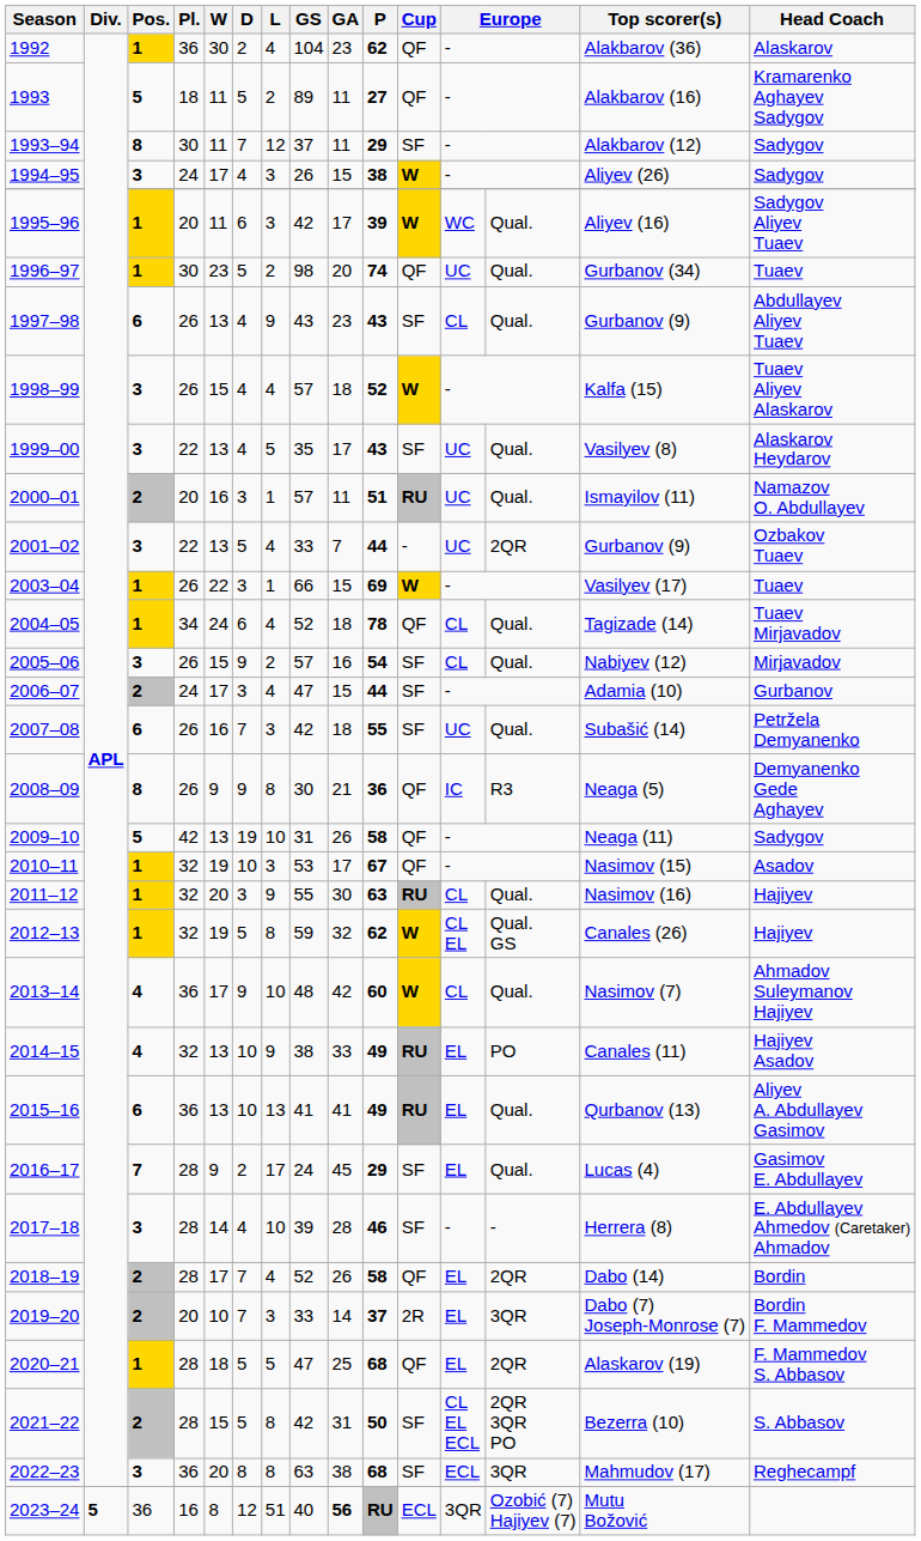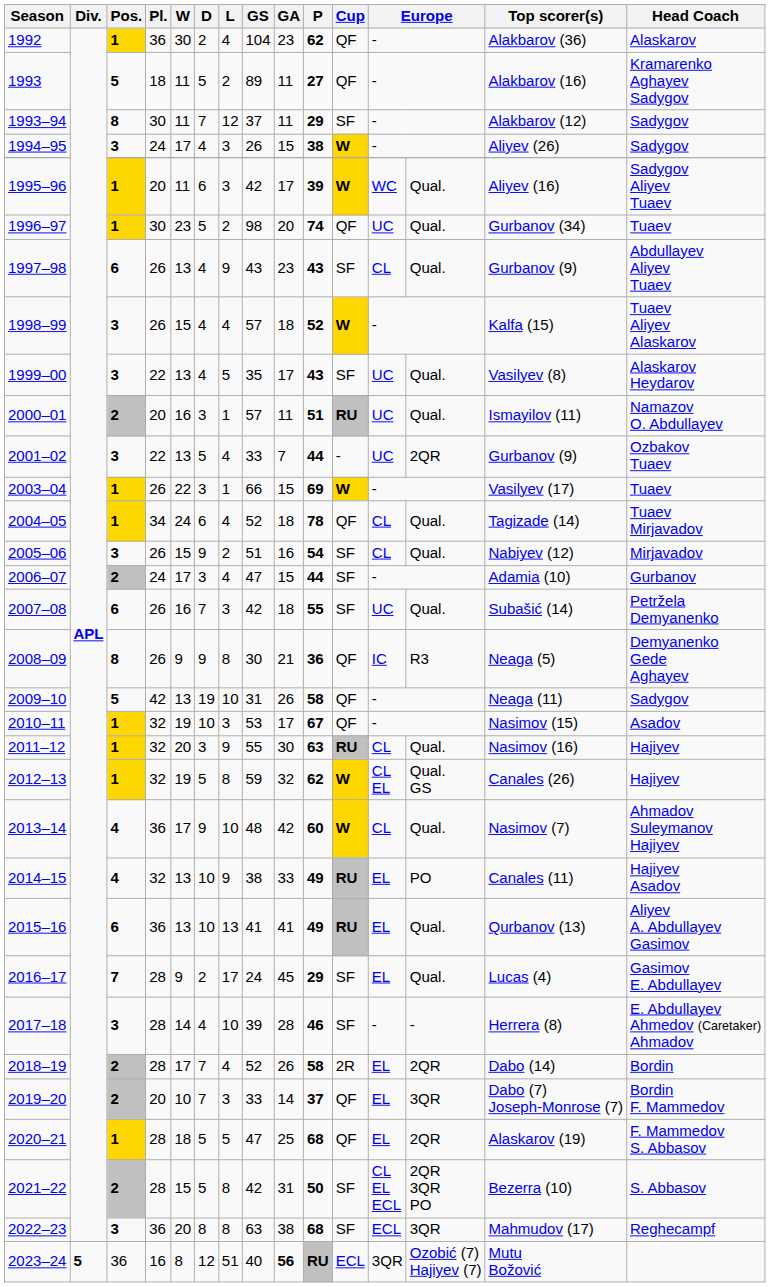 <table class="wikitable">
 <tr style="background:#efefef;">
 <th>Season</th>
 <th>Div.</th>
 <th>Pos.</th>
 <th>Pl.</th>
 <th>W</th>
 <th>D</th>
 <th>L</th>
 <th>GS</th>
 <th>GA</th>
 <th>P</th>
 <th><a href='#'>Cup</a></th>
 <th colspan=2><a href='#'>Europe</a></th>
 <th>Top scorer(s)</th>
 <th>Head Coach</th>
 </tr>
 <tr>
 <td><a href='#'>1992</a></td>
 <td rowspan="32"><strong><a href='#'>APL</a></strong></td>
 <td style="background:gold;"><strong>1</strong></td>
 <td>36</td>
 <td>30</td>
 <td>2</td>
 <td>4</td>
 <td>104</td>
 <td>23</td>
 <td><strong>62</strong></td>
 <td>QF</td>
 <td colspan="2">-</td>
 <td align="left"> <a href='#'>Alakbarov</a> (36)</td>
 <td align="left"> <a href='#'>Alaskarov</a></td>
 </tr>
 <tr>
 <td><a href='#'>1993</a></td>
 <td><strong>5</strong></td>
 <td>18</td>
 <td>11</td>
 <td>5</td>
 <td>2</td>
 <td>89</td>
 <td>11</td>
 <td><strong>27</strong></td>
 <td>QF</td>
 <td colspan="2">-</td>
 <td align="left"> <a href='#'>Alakbarov</a> (16)</td>
 <td align="left"> <a href='#'>Kramarenko</a>  <br> <a href='#'>Aghayev</a><br>  <a href='#'>Sadygov</a></td>
 </tr>
 <tr>
 <td><a href='#'>1993–94</a></td>
 <td><strong>8</strong></td>
 <td>30</td>
 <td>11</td>
 <td>7</td>
 <td>12</td>
 <td>37</td>
 <td>11</td>
 <td><strong>29</strong></td>
 <td>SF</td>
 <td colspan="2">-</td>
 <td align="left"> <a href='#'>Alakbarov</a> (12)</td>
 <td align="left"> <a href='#'>Sadygov</a></td>
 </tr>
 <tr>
 <td><a href='#'>1994–95</a></td>
 <td><strong>3</strong></td>
 <td>24</td>
 <td>17</td>
 <td>4</td>
 <td>3</td>
 <td>26</td>
 <td>15</td>
 <td><strong>38</strong></td>
 <td style="background:gold;"><strong>W</strong></td>
 <td colspan="2">-</td>
 <td align="left"> <a href='#'>Aliyev</a> (26)</td>
 <td align="left"> <a href='#'>Sadygov</a></td>
 </tr>
 <tr>
 </tr>
 <tr>
 <td><a href='#'>1995–96</a></td>
 <td style="background:gold;"><strong>1</strong></td>
 <td>20</td>
 <td>11</td>
 <td>6</td>
 <td>3</td>
 <td>42</td>
 <td>17</td>
 <td><strong>39</strong></td>
 <td style="background:gold;"><strong>W</strong></td>
 <td><a href='#'>WC</a></td>
 <td>Qual.</td>
 <td align="left"> <a href='#'>Aliyev</a> (16)</td>
 <td align="left"> <a href='#'>Sadygov</a> <br> <a href='#'>Aliyev</a> <br> <a href='#'>Tuaev</a></td>
 </tr>
 <tr>
 <td><a href='#'>1996–97</a></td>
 <td style="background:gold;"><strong>1</strong></td>
 <td>30</td>
 <td>23</td>
 <td>5</td>
 <td>2</td>
 <td>98</td>
 <td>20</td>
 <td><strong>74</strong></td>
 <td>QF</td>
 <td><a href='#'>UC</a></td>
 <td>Qual.</td>
 <td align="left"> <a href='#'>Gurbanov</a> (34)</td>
 <td align="left"> <a href='#'>Tuaev</a></td>
 </tr>
 <tr>
 <td><a href='#'>1997–98</a></td>
 <td><strong>6</strong></td>
 <td>26</td>
 <td>13</td>
 <td>4</td>
 <td>9</td>
 <td>43</td>
 <td>23</td>
 <td><strong>43</strong></td>
 <td>SF</td>
 <td><a href='#'>CL</a></td>
 <td>Qual.</td>
 <td align="left"> <a href='#'>Gurbanov</a> (9)</td>
 <td align="left"> <a href='#'>Abdullayev</a> <br> <a href='#'>Aliyev</a>	<br>  <a href='#'>Tuaev</a></td>
 </tr>
 <tr>
 <td><a href='#'>1998–99</a></td>
 <td><strong>3</strong></td>
 <td>26</td>
 <td>15</td>
 <td>4</td>
 <td>4</td>
 <td>57</td>
 <td>18</td>
 <td><strong>52</strong></td>
 <td style="background:gold;"><strong>W</strong></td>
 <td colspan="2">-</td>
 <td align="left"> <a href='#'>Kalfa</a> (15)</td>
 <td align="left"> <a href='#'>Tuaev</a> <br> <a href='#'>Aliyev</a> <br> <a href='#'>Alaskarov</a></td>
 </tr>
 <tr>
 <td><a href='#'>1999–00</a></td>
 <td style="background:bronze;"><strong>3</strong></td>
 <td>22</td>
 <td>13</td>
 <td>4</td>
 <td>5</td>
 <td>35</td>
 <td>17</td>
 <td><strong>43</strong></td>
 <td>SF</td>
 <td><a href='#'>UC</a></td>
 <td>Qual.</td>
 <td align="left"> <a href='#'>Vasilyev</a> (8)</td>
 <td align="left"> <a href='#'>Alaskarov</a><br> <a href='#'>Heydarov</a></td>
 </tr>
 <tr>
 <td><a href='#'>2000–01</a></td>
 <td style="background:silver;"><strong>2</strong></td>
 <td>20</td>
 <td>16</td>
 <td>3</td>
 <td>1</td>
 <td>57</td>
 <td>11</td>
 <td><strong>51</strong></td>
 <td style="background:silver;"><strong>RU</strong></td>
 <td><a href='#'>UC</a></td>
 <td>Qual.</td>
 <td align="left"> <a href='#'>Ismayilov</a> (11)</td>
 <td align="left"> <a href='#'>Namazov</a><br> <a href='#'>O. Abdullayev</a></td>
 </tr>
 <tr>
 <td><a href='#'>2001–02</a></td>
 <td style="background:bronze;"><strong>3</strong></td>
 <td>22</td>
 <td>13</td>
 <td>5</td>
 <td>4</td>
 <td>33</td>
 <td>7</td>
 <td><strong>44</strong></td>
 <td colspan="1">-</td>
 <td align="left"><a href='#'>UC</a></td>
 <td>2QR</td>
 <td align="left"> <a href='#'>Gurbanov</a> (9)</td>
 <td align="left"> <a href='#'>Ozbakov</a> <br> <a href='#'>Tuaev</a></td>
 </tr>
 <tr>
 <td><a href='#'>2003–04</a></td>
 <td style="background:gold;"><strong>1</strong></td>
 <td>26</td>
 <td>22</td>
 <td>3</td>
 <td>1</td>
 <td>66</td>
 <td>15</td>
 <td><strong>69</strong></td>
 <td style="background:gold;"><strong>W</strong></td>
 <td colspan="2">-</td>
 <td align="left"> <a href='#'>Vasilyev</a> (17)</td>
 <td align="left"> <a href='#'>Tuaev</a></td>
 </tr>
 <tr>
 <td><a href='#'>2004–05</a></td>
 <td style="background:gold;"><strong>1</strong></td>
 <td>34</td>
 <td>24</td>
 <td>6</td>
 <td>4</td>
 <td>52</td>
 <td>18</td>
 <td><strong>78</strong></td>
 <td>QF</td>
 <td><a href='#'>CL</a></td>
 <td>Qual.</td>
 <td align="left"> <a href='#'>Tagizade</a> (14)</td>
 <td align="left"> <a href='#'>Tuaev</a><br>	  <a href='#'>Mirjavadov</a></td>
 </tr>
 <tr>
 <td><a href='#'>2005–06</a></td>
 <td style="background:bronze;"><strong>3</strong></td>
 <td>26</td>
 <td>15</td>
 <td>9</td>
 <td>2</td>
-<td>57</td>
+<td>51</td>
 <td>16</td>
 <td><strong>54</strong></td>
 <td>SF</td>
 <td><a href='#'>CL</a></td>
 <td>Qual.</td>
 <td align="left"> <a href='#'>Nabiyev</a> (12)</td>
 <td align="left"> <a href='#'>Mirjavadov</a></td>
 </tr>
 <tr>
 <td><a href='#'>2006–07</a></td>
 <td style="background:silver;"><strong>2</strong></td>
 <td>24</td>
 <td>17</td>
 <td>3</td>
 <td>4</td>
 <td>47</td>
 <td>15</td>
 <td><strong>44</strong></td>
 <td>SF</td>
 <td colspan="2">-</td>
 <td align="left"> <a href='#'>Adamia</a> (10)</td>
 <td align="left"> <a href='#'>Gurbanov</a></td>
 </tr>
 <tr>
 <td><a href='#'>2007–08</a></td>
 <td style="background:bronze;"><strong>6</strong></td>
 <td>26</td>
 <td>16</td>
 <td>7</td>
 <td>3</td>
 <td>42</td>
 <td>18</td>
 <td><strong>55</strong></td>
 <td>SF</td>
 <td><a href='#'>UC</a></td>
 <td>Qual.</td>
 <td align="left"> <a href='#'>Subašić</a> (14)</td>
 <td align="left"> <a href='#'>Petržela</a> <br> <a href='#'>Demyanenko</a></td>
 </tr>
 <tr>
 <td><a href='#'>2008–09</a></td>
 <td style="background:bronze;"><strong>8</strong></td>
 <td>26</td>
 <td>9</td>
 <td>9</td>
 <td>8</td>
 <td>30</td>
 <td>21</td>
 <td><strong>36</strong></td>
 <td>QF</td>
 <td><a href='#'>IC</a></td>
 <td>R3</td>
 <td align="left"> <a href='#'>Neaga</a> (5)</td>
 <td align="left"> <a href='#'>Demyanenko</a> <br> <a href='#'>Gede</a> <br> <a href='#'>Aghayev</a></td>
 </tr>
 <tr>
 <td><a href='#'>2009–10</a></td>
 <td><strong>5</strong></td>
 <td>42</td>
 <td>13</td>
 <td>19</td>
 <td>10</td>
 <td>31</td>
 <td>26</td>
 <td><strong>58</strong></td>
 <td>QF</td>
 <td colspan="2">-</td>
 <td align="left"> <a href='#'>Neaga</a> (11)</td>
 <td align="left"> <a href='#'>Sadygov</a></td>
 </tr>
 <tr>
 <td><a href='#'>2010–11</a></td>
 <td style="background:gold;"><strong>1</strong></td>
 <td>32</td>
 <td>19</td>
 <td>10</td>
 <td>3</td>
 <td>53</td>
 <td>17</td>
 <td><strong>67</strong></td>
 <td>QF</td>
 <td colspan="2">-</td>
 <td align="left"> <a href='#'>Nasimov</a> (15)</td>
 <td align="left"> <a href='#'>Asadov</a></td>
 </tr>
 <tr>
 <td><a href='#'>2011–12</a></td>
 <td style="background:gold;"><strong>1</strong></td>
 <td>32</td>
 <td>20</td>
 <td>3</td>
 <td>9</td>
 <td>55</td>
 <td>30</td>
 <td><strong>63</strong></td>
 <td style="background:silver;"><strong>RU</strong></td>
 <td><a href='#'>CL</a></td>
 <td>Qual.</td>
 <td align="left"> <a href='#'>Nasimov</a> (16)</td>
 <td align="left"> <a href='#'>Hajiyev</a></td>
 </tr>
 <tr>
 <td><a href='#'>2012–13</a></td>
 <td style="background:gold;"><strong>1</strong></td>
 <td>32</td>
 <td>19</td>
 <td>5</td>
 <td>8</td>
 <td>59</td>
 <td>32</td>
 <td><strong>62</strong></td>
 <td style="background:gold;"><strong>W</strong></td>
 <td><a href='#'>CL</a> <br> <a href='#'>EL</a></td>
 <td>Qual. <br>GS</td>
 <td align="left"> <a href='#'>Canales</a> (26)</td>
 <td align="left"> <a href='#'>Hajiyev</a></td>
 </tr>
 <tr>
 <td><a href='#'>2013–14</a></td>
 <td><strong>4</strong></td>
 <td>36</td>
 <td>17</td>
 <td>9</td>
 <td>10</td>
 <td>48</td>
 <td>42</td>
 <td><strong>60</strong></td>
 <td style="background:gold;"><strong>W</strong></td>
 <td><a href='#'>CL</a></td>
 <td>Qual.</td>
 <td align="left"> <a href='#'>Nasimov</a> (7)</td>
 <td align="left"> <a href='#'>Ahmadov</a> <br>  <a href='#'>Suleymanov</a> <br> <a href='#'>Hajiyev</a></td>
 </tr>
 <tr>
 <td><a href='#'>2014–15</a></td>
 <td><strong>4</strong></td>
 <td>32</td>
 <td>13</td>
 <td>10</td>
 <td>9</td>
 <td>38</td>
 <td>33</td>
 <td><strong>49</strong></td>
 <td style="background:silver;"><strong>RU</strong></td>
 <td><a href='#'>EL</a></td>
 <td>PO</td>
 <td align="left"> <a href='#'>Canales</a> (11)</td>
 <td align="left"> <a href='#'>Hajiyev</a> <br>  <a href='#'>Asadov</a></td>
 </tr>
 <tr>
 <td><a href='#'>2015–16</a></td>
 <td><strong>6</strong></td>
 <td>36</td>
 <td>13</td>
 <td>10</td>
 <td>13</td>
 <td>41</td>
 <td>41</td>
 <td><strong>49</strong></td>
 <td style="background:silver;"><strong>RU</strong></td>
 <td><a href='#'>EL</a></td>
 <td>Qual.</td>
 <td align="left"> <a href='#'>Qurbanov</a> (13)</td>
 <td align="left"> <a href='#'>Aliyev</a> <br>  <a href='#'>A. Abdullayev</a> <br>  <a href='#'>Gasimov</a></td>
 </tr>
 <tr>
 <td><a href='#'>2016–17</a></td>
 <td><strong>7</strong></td>
 <td>28</td>
 <td>9</td>
 <td>2</td>
 <td>17</td>
 <td>24</td>
 <td>45</td>
 <td><strong>29</strong></td>
 <td>SF</td>
 <td><a href='#'>EL</a></td>
 <td>Qual.</td>
 <td align="left"> <a href='#'>Lucas</a> (4)</td>
 <td align="left"> <a href='#'>Gasimov</a> <br>  <a href='#'>E. Abdullayev</a></td>
 </tr>
 <tr>
 <td><a href='#'>2017–18</a></td>
 <td style="background:bronze;"><strong>3</strong></td>
 <td>28</td>
 <td>14</td>
 <td>4</td>
 <td>10</td>
 <td>39</td>
 <td>28</td>
 <td><strong>46</strong></td>
 <td>SF</td>
 <td>-</td>
 <td>-</td>
 <td align="left"> <a href='#'>Herrera</a> (8)</td>
 <td align="left"> <a href='#'>E. Abdullayev</a> <br>  <a href='#'>Ahmedov</a> <small>(Caretaker)</small> <br>  <a href='#'>Ahmadov</a></td>
 </tr>
 <tr>
 <td><a href='#'>2018–19</a></td>
 <td style="background:silver;"><strong>2</strong></td>
 <td>28</td>
 <td>17</td>
 <td>7</td>
 <td>4</td>
 <td>52</td>
 <td>26</td>
 <td><strong>58</strong></td>
-<td>QF</td>
+<td>2R</td>
 <td><a href='#'>EL</a></td>
 <td>2QR</td>
 <td align="left"> <a href='#'>Dabo</a> (14)</td>
 <td align="left"> <a href='#'>Bordin</a></td>
 </tr>
 <tr>
 <td><a href='#'>2019–20</a></td>
 <td style="background:silver;"><strong>2</strong></td>
 <td>20</td>
 <td>10</td>
 <td>7</td>
 <td>3</td>
 <td>33</td>
 <td>14</td>
 <td><strong>37</strong></td>
-<td>2R</td>
+<td>QF</td>
 <td><a href='#'>EL</a></td>
 <td>3QR</td>
 <td align="left"> <a href='#'>Dabo</a> (7) <br>  <a href='#'>Joseph-Monrose</a> (7)</td>
 <td align="left"> <a href='#'>Bordin</a> <br>  <a href='#'>F. Mammedov</a></td>
 </tr>
 <tr>
 <td><a href='#'>2020–21</a></td>
 <td style="background:gold;"><strong>1</strong></td>
 <td>28</td>
 <td>18</td>
 <td>5</td>
 <td>5</td>
 <td>47</td>
 <td>25</td>
 <td><strong>68</strong></td>
 <td>QF</td>
 <td><a href='#'>EL</a></td>
 <td>2QR</td>
 <td align="left"> <a href='#'>Alaskarov</a> (19)</td>
 <td align="left"> <a href='#'>F. Mammedov</a> <br>  <a href='#'>S. Abbasov</a></td>
 </tr>
 <tr>
 <td><a href='#'>2021–22</a></td>
 <td style="background:silver;"><strong>2</strong></td>
 <td>28</td>
 <td>15</td>
 <td>5</td>
 <td>8</td>
 <td>42</td>
 <td>31</td>
 <td><strong>50</strong></td>
 <td>SF</td>
 <td><a href='#'>CL</a><br><a href='#'>EL</a><br><a href='#'>ECL</a></td>
 <td>2QR <br> 3QR <br> PO</td>
 <td align="left"> <a href='#'>Bezerra</a> (10)</td>
 <td align="left"> <a href='#'>S. Abbasov</a></td>
 </tr>
 <tr>
 <td><a href='#'>2022–23</a></td>
 <td style="background:bronze;"><strong>3</strong></td>
 <td>36</td>
 <td>20</td>
 <td>8</td>
 <td>8</td>
 <td>63</td>
 <td>38</td>
 <td><strong>68</strong></td>
 <td>SF</td>
 <td><a href='#'>ECL</a></td>
 <td>3QR</td>
 <td align="left"> <a href='#'>Mahmudov</a> (17)</td>
 <td align="left"> <a href='#'>Reghecampf</a></td>
 </tr>
 <tr>
 <td><a href='#'>2023–24</a></td>
 <td><strong>5</strong></td>
 <td>36</td>
 <td>16</td>
 <td>8</td>
 <td>12</td>
 <td>51</td>
 <td>40</td>
 <td><strong>56</strong></td>
 <td style="background:silver;"><strong>RU</strong></td>
 <td><a href='#'>ECL</a></td>
 <td>3QR</td>
 <td align="left"> <a href='#'>Ozobić</a> (7) <br>  <a href='#'>Hajiyev</a> (7)</td>
 <td align="left"> <a href='#'>Mutu</a> <br>  <a href='#'>Božović</a></td>
 </tr>
 </table>
